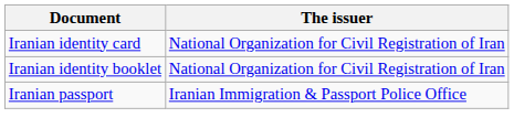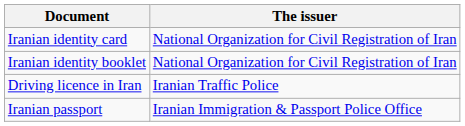 <table class="wikitable" style="text-align:left;">
 <tr>
 <th>Document</th>
 <th>The issuer</th>
 </tr>
 <tr>
 <td><a href='#'>Iranian identity card</a></td>
 <td><a href='#'>National Organization for Civil Registration of Iran</a></td>
 </tr>
 <tr>
 <td><a href='#'>Iranian identity booklet</a></td>
 <td><a href='#'>National Organization for Civil Registration of Iran</a></td>
 </tr>
 <tr>
+<td><a href='#'>Driving licence in Iran</a></td>
+<td><a href='#'>Iranian Traffic Police</a></td>
+</tr>
+<tr>
 <td><a href='#'>Iranian passport</a></td>
 <td><a href='#'>Iranian Immigration & Passport Police Office</a></td>
 </tr>
 </table>
